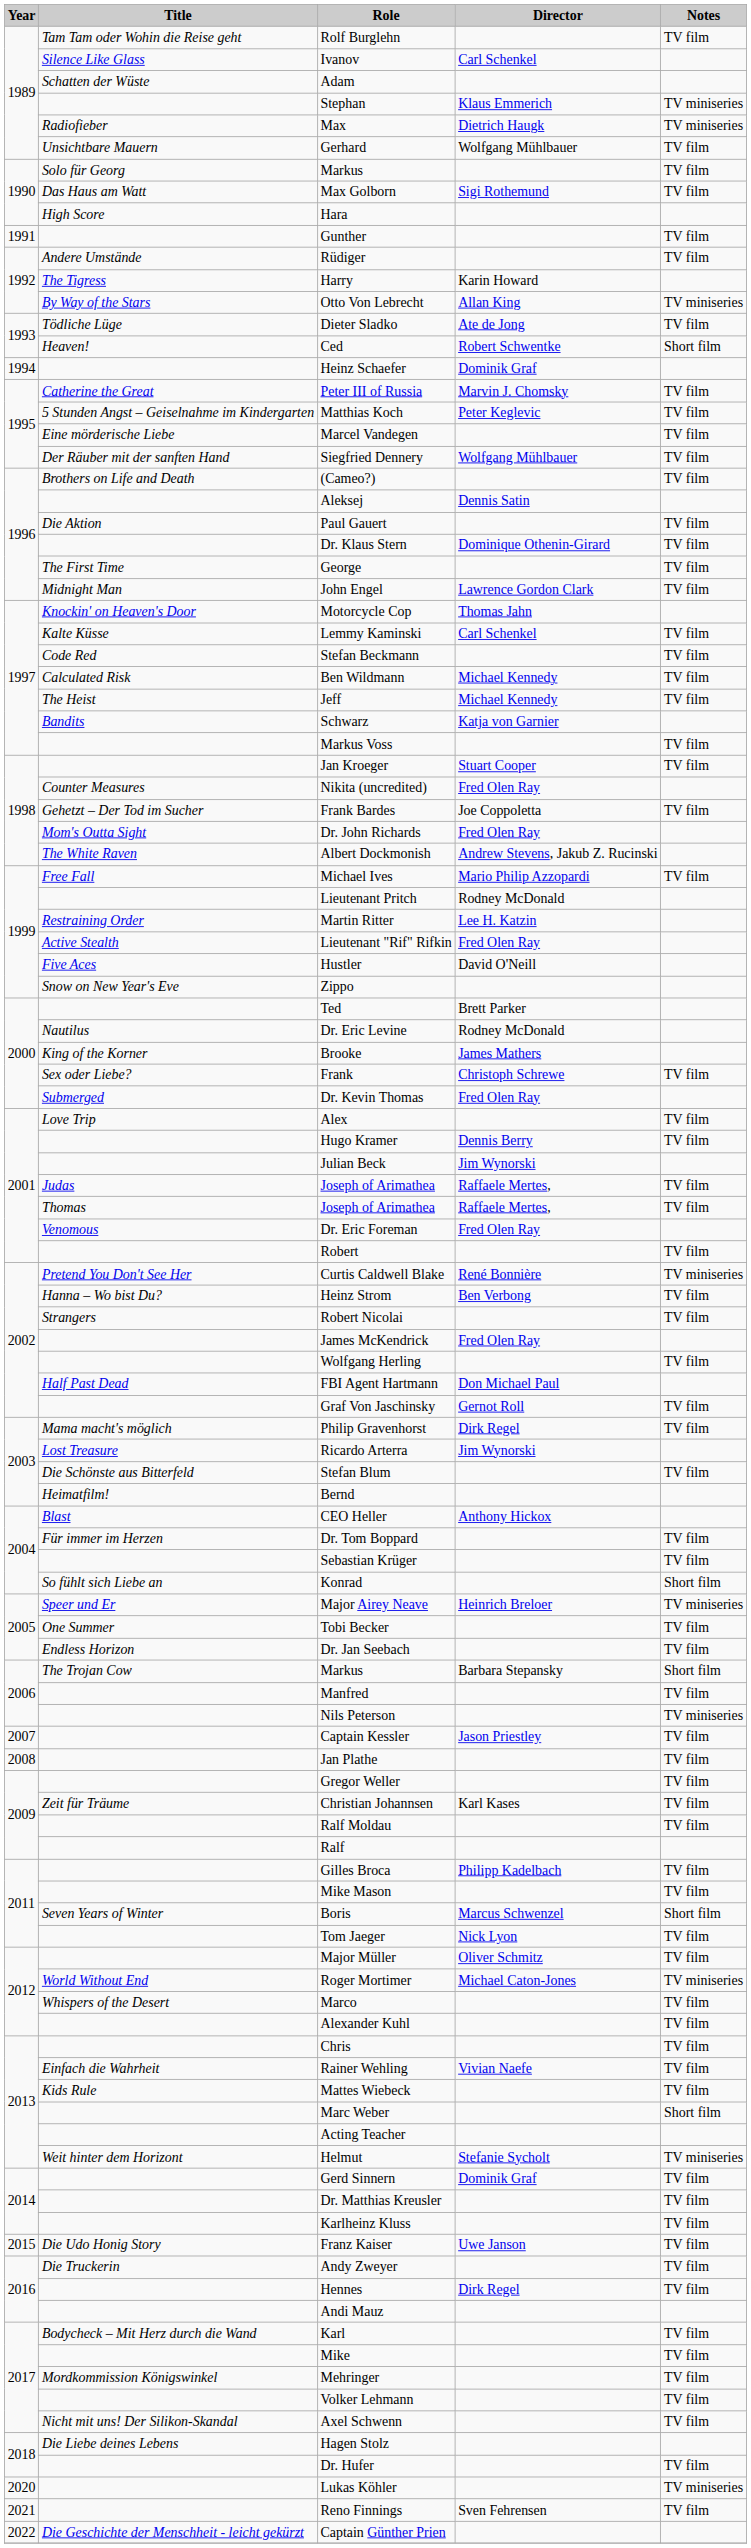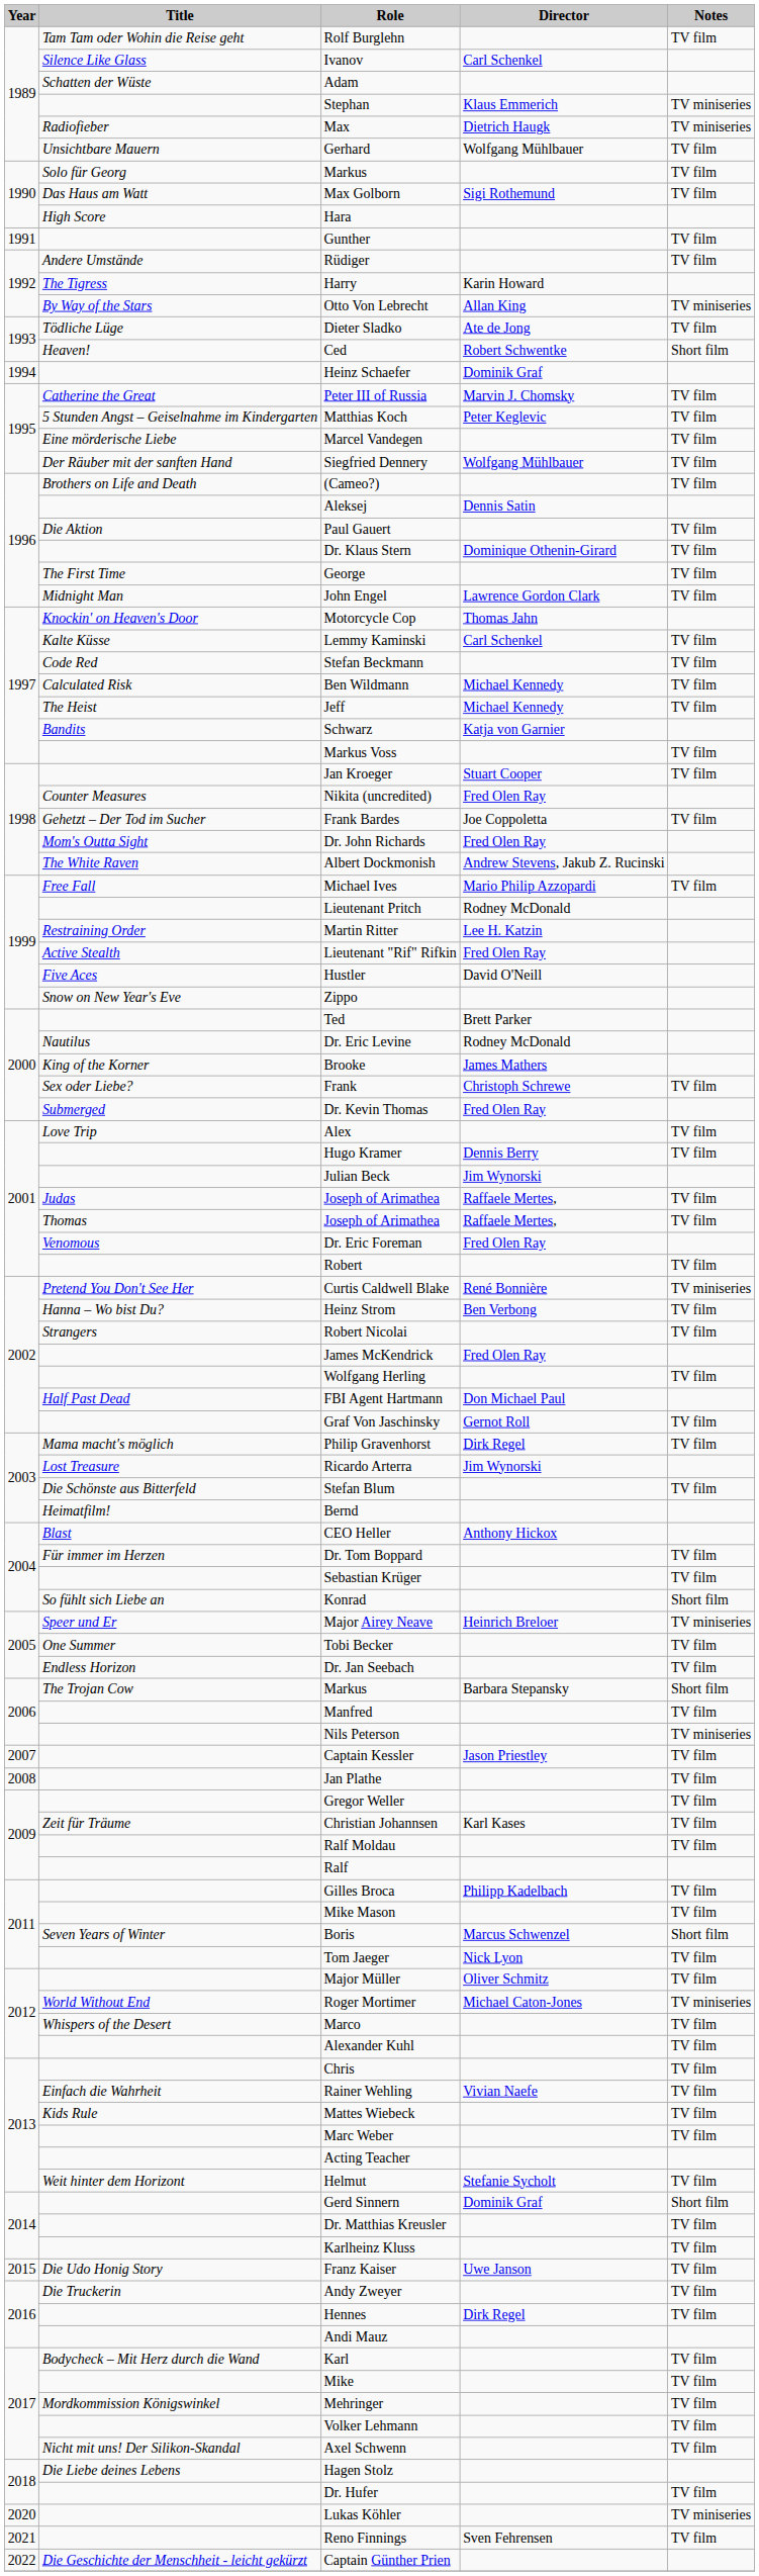 <table class="wikitable">
 <tr>
 <th style="background: #CCCCCC;">Year</th>
 <th style="background: #CCCCCC;">Title</th>
 <th style="background: #CCCCCC;">Role</th>
 <th style="background: #CCCCCC;">Director</th>
 <th style="background: #CCCCCC;">Notes</th>
 </tr>
 <tr>
 <td rowspan=6>1989</td>
 <td><em>Tam Tam oder Wohin die Reise geht</em></td>
 <td>Rolf Burglehn</td>
 <td></td>
 <td>TV film</td>
 </tr>
 <tr>
 <td><em><a href='#'>Silence Like Glass</a></em></td>
 <td>Ivanov</td>
 <td><a href='#'>Carl Schenkel</a></td>
 <td></td>
 </tr>
 <tr>
 <td><em>Schatten der Wüste</em></td>
 <td>Adam</td>
 <td></td>
 <td></td>
 </tr>
 <tr>
 <td><em></em></td>
 <td>Stephan</td>
 <td><a href='#'>Klaus Emmerich</a></td>
 <td>TV miniseries</td>
 </tr>
 <tr>
 <td><em>Radiofieber</em></td>
 <td>Max</td>
 <td><a href='#'>Dietrich Haugk</a></td>
 <td>TV miniseries</td>
 </tr>
 <tr>
 <td><em>Unsichtbare Mauern</em></td>
 <td>Gerhard</td>
 <td>Wolfgang Mühlbauer</td>
 <td>TV film</td>
 </tr>
 <tr>
 <td rowspan=3>1990</td>
 <td><em>Solo für Georg</em></td>
 <td>Markus</td>
 <td></td>
 <td>TV film</td>
 </tr>
 <tr>
 <td><em>Das Haus am Watt</em></td>
 <td>Max Golborn</td>
 <td><a href='#'>Sigi Rothemund</a></td>
 <td>TV film</td>
 </tr>
 <tr>
 <td><em>High Score</em></td>
 <td>Hara</td>
 <td></td>
 <td></td>
 </tr>
 <tr>
 <td>1991</td>
 <td><em></em></td>
 <td>Gunther</td>
 <td></td>
 <td>TV film</td>
 </tr>
 <tr>
 <td rowspan=3>1992</td>
 <td><em>Andere Umstände</em></td>
 <td>Rüdiger</td>
 <td></td>
 <td>TV film</td>
 </tr>
 <tr>
 <td><em><a href='#'>The Tigress</a></em></td>
 <td>Harry</td>
 <td>Karin Howard</td>
 <td></td>
 </tr>
 <tr>
 <td><em><a href='#'>By Way of the Stars</a></em></td>
 <td>Otto Von Lebrecht</td>
 <td><a href='#'>Allan King</a></td>
 <td>TV miniseries</td>
 </tr>
 <tr>
 <td rowspan=2>1993</td>
 <td><em>Tödliche Lüge</em></td>
 <td>Dieter Sladko</td>
 <td><a href='#'>Ate de Jong</a></td>
 <td>TV film</td>
 </tr>
 <tr>
 <td><em>Heaven!</em></td>
 <td>Ced</td>
 <td><a href='#'>Robert Schwentke</a></td>
 <td>Short film</td>
 </tr>
 <tr>
 <td>1994</td>
 <td><em></em></td>
 <td>Heinz Schaefer</td>
 <td><a href='#'>Dominik Graf</a></td>
 <td></td>
 </tr>
 <tr>
 <td rowspan=4>1995</td>
 <td><em><a href='#'>Catherine the Great</a></em></td>
 <td><a href='#'>Peter III of Russia</a></td>
 <td><a href='#'>Marvin J. Chomsky</a></td>
 <td>TV film</td>
 </tr>
 <tr>
 <td><em>5 Stunden Angst – Geiselnahme im Kindergarten</em></td>
 <td>Matthias Koch</td>
 <td><a href='#'>Peter Keglevic</a></td>
 <td>TV film</td>
 </tr>
 <tr>
 <td><em>Eine mörderische Liebe</em></td>
 <td>Marcel Vandegen</td>
 <td></td>
 <td>TV film</td>
 </tr>
 <tr>
 <td><em>Der Räuber mit der sanften Hand</em></td>
 <td>Siegfried Dennery</td>
 <td><a href='#'>Wolfgang Mühlbauer</a></td>
 <td>TV film</td>
 </tr>
 <tr>
 <td rowspan=6>1996</td>
 <td><em>Brothers on Life and Death</em></td>
 <td>(Cameo?)</td>
 <td></td>
 <td>TV film</td>
 </tr>
 <tr>
 <td><em></em></td>
 <td>Aleksej</td>
 <td><a href='#'>Dennis Satin</a></td>
 <td></td>
 </tr>
 <tr>
 <td><em>Die Aktion</em></td>
 <td>Paul Gauert</td>
 <td></td>
 <td>TV film</td>
 </tr>
 <tr>
 <td><em></em></td>
 <td>Dr. Klaus Stern</td>
 <td><a href='#'>Dominique Othenin-Girard</a></td>
 <td>TV film</td>
 </tr>
 <tr>
 <td><em>The First Time</em></td>
 <td>George</td>
 <td></td>
 <td>TV film</td>
 </tr>
 <tr>
 <td><em>Midnight Man</em></td>
 <td>John Engel</td>
 <td><a href='#'>Lawrence Gordon Clark</a></td>
 <td>TV film</td>
 </tr>
 <tr>
 <td rowspan=7>1997</td>
 <td><em><a href='#'>Knockin' on Heaven's Door</a></em></td>
 <td>Motorcycle Cop</td>
 <td><a href='#'>Thomas Jahn</a></td>
 <td></td>
 </tr>
 <tr>
 <td><em>Kalte Küsse</em></td>
 <td>Lemmy Kaminski</td>
 <td><a href='#'>Carl Schenkel</a></td>
 <td>TV film</td>
 </tr>
 <tr>
 <td><em>Code Red</em></td>
 <td>Stefan Beckmann</td>
 <td></td>
 <td>TV film</td>
 </tr>
 <tr>
 <td><em>Calculated Risk</em></td>
 <td>Ben Wildmann</td>
 <td><a href='#'>Michael Kennedy</a></td>
 <td>TV film</td>
 </tr>
 <tr>
 <td><em>The Heist</em></td>
 <td>Jeff</td>
 <td><a href='#'>Michael Kennedy</a></td>
 <td>TV film</td>
 </tr>
 <tr>
 <td><em><a href='#'>Bandits</a></em></td>
 <td>Schwarz</td>
 <td><a href='#'>Katja von Garnier</a></td>
 <td></td>
 </tr>
 <tr>
 <td><em></em></td>
 <td>Markus Voss</td>
 <td></td>
 <td>TV film</td>
 </tr>
 <tr>
 <td rowspan=5>1998</td>
 <td><em></em></td>
 <td>Jan Kroeger</td>
 <td><a href='#'>Stuart Cooper</a></td>
 <td>TV film</td>
 </tr>
 <tr>
 <td><em>Counter Measures</em></td>
 <td>Nikita (uncredited)</td>
 <td><a href='#'>Fred Olen Ray</a></td>
 <td></td>
 </tr>
 <tr>
 <td><em>Gehetzt – Der Tod im Sucher</em></td>
 <td>Frank Bardes</td>
 <td>Joe Coppoletta</td>
 <td>TV film</td>
 </tr>
 <tr>
 <td><em><a href='#'>Mom's Outta Sight</a></em></td>
 <td>Dr. John Richards</td>
 <td><a href='#'>Fred Olen Ray</a></td>
 <td></td>
 </tr>
 <tr>
 <td><em><a href='#'>The White Raven</a></em></td>
 <td>Albert Dockmonish</td>
 <td><a href='#'>Andrew Stevens</a>, Jakub Z. Rucinski</td>
 <td></td>
 </tr>
 <tr>
 <td rowspan=6>1999</td>
 <td><em><a href='#'>Free Fall</a></em></td>
 <td>Michael Ives</td>
 <td><a href='#'>Mario Philip Azzopardi</a></td>
 <td>TV film</td>
 </tr>
 <tr>
 <td><em></em></td>
 <td>Lieutenant Pritch</td>
 <td>Rodney McDonald</td>
 <td></td>
 </tr>
 <tr>
 <td><em><a href='#'>Restraining Order</a></em></td>
 <td>Martin Ritter</td>
 <td><a href='#'>Lee H. Katzin</a></td>
 <td></td>
 </tr>
 <tr>
 <td><em><a href='#'>Active Stealth</a></em></td>
 <td>Lieutenant "Rif" Rifkin</td>
 <td><a href='#'>Fred Olen Ray</a></td>
 <td></td>
 </tr>
 <tr>
 <td><em><a href='#'>Five Aces</a></em></td>
 <td>Hustler</td>
 <td>David O'Neill</td>
 <td></td>
 </tr>
 <tr>
 <td><em>Snow on New Year's Eve</em></td>
 <td>Zippo</td>
 <td></td>
 <td></td>
 </tr>
 <tr>
 <td rowspan=5>2000</td>
 <td><em></em></td>
 <td>Ted</td>
 <td>Brett Parker</td>
 <td></td>
 </tr>
 <tr>
 <td><em>Nautilus</em></td>
 <td>Dr. Eric Levine</td>
 <td>Rodney McDonald</td>
 <td></td>
 </tr>
 <tr>
 <td><em>King of the Korner</em></td>
 <td>Brooke</td>
 <td><a href='#'>James Mathers</a></td>
 <td></td>
 </tr>
 <tr>
 <td><em>Sex oder Liebe?</em></td>
 <td>Frank</td>
 <td><a href='#'>Christoph Schrewe</a></td>
 <td>TV film</td>
 </tr>
 <tr>
 <td><em><a href='#'>Submerged</a></em></td>
 <td>Dr. Kevin Thomas</td>
 <td><a href='#'>Fred Olen Ray</a></td>
 <td></td>
 </tr>
 <tr>
 <td rowspan=7>2001</td>
 <td><em>Love Trip</em></td>
 <td>Alex</td>
 <td></td>
 <td>TV film</td>
 </tr>
 <tr>
 <td><em></em></td>
 <td>Hugo Kramer</td>
 <td><a href='#'>Dennis Berry</a></td>
 <td>TV film</td>
 </tr>
 <tr>
 <td><em></em></td>
 <td>Julian Beck</td>
 <td><a href='#'>Jim Wynorski</a></td>
 <td></td>
 </tr>
 <tr>
 <td><em><a href='#'>Judas</a></em></td>
 <td><a href='#'>Joseph of Arimathea</a></td>
 <td><a href='#'>Raffaele Mertes</a>, </td>
 <td>TV film</td>
 </tr>
 <tr>
 <td><em>Thomas</em></td>
 <td><a href='#'>Joseph of Arimathea</a></td>
 <td><a href='#'>Raffaele Mertes</a>, </td>
 <td>TV film</td>
 </tr>
 <tr>
 <td><em><a href='#'>Venomous</a></em></td>
 <td>Dr. Eric Foreman</td>
 <td><a href='#'>Fred Olen Ray</a></td>
 <td></td>
 </tr>
 <tr>
 <td><em></em></td>
 <td>Robert</td>
 <td></td>
 <td>TV film</td>
 </tr>
 <tr>
 <td rowspan=7>2002</td>
 <td><em><a href='#'>Pretend You Don't See Her</a></em></td>
 <td>Curtis Caldwell Blake</td>
 <td><a href='#'>René Bonnière</a></td>
 <td>TV miniseries</td>
 </tr>
 <tr>
 <td><em>Hanna – Wo bist Du?</em></td>
 <td>Heinz Strom</td>
 <td><a href='#'>Ben Verbong</a></td>
 <td>TV film</td>
 </tr>
 <tr>
 <td><em>Strangers</em></td>
 <td>Robert Nicolai</td>
 <td></td>
 <td>TV film</td>
 </tr>
 <tr>
 <td><em></em></td>
 <td>James McKendrick</td>
 <td><a href='#'>Fred Olen Ray</a></td>
 <td></td>
 </tr>
 <tr>
 <td><em></em></td>
 <td>Wolfgang Herling</td>
 <td></td>
 <td>TV film</td>
 </tr>
 <tr>
 <td><em><a href='#'>Half Past Dead</a></em></td>
 <td>FBI Agent Hartmann</td>
 <td><a href='#'>Don Michael Paul</a></td>
 <td></td>
 </tr>
 <tr>
 <td><em></em></td>
 <td>Graf Von Jaschinsky</td>
 <td><a href='#'>Gernot Roll</a></td>
 <td>TV film</td>
 </tr>
 <tr>
 <td rowspan=4>2003</td>
 <td><em>Mama macht's möglich</em></td>
 <td>Philip Gravenhorst</td>
 <td><a href='#'>Dirk Regel</a></td>
 <td>TV film</td>
 </tr>
 <tr>
 <td><em><a href='#'>Lost Treasure</a></em></td>
 <td>Ricardo Arterra</td>
 <td><a href='#'>Jim Wynorski</a></td>
 <td></td>
 </tr>
 <tr>
 <td><em>Die Schönste aus Bitterfeld</em></td>
 <td>Stefan Blum</td>
 <td></td>
 <td>TV film</td>
 </tr>
 <tr>
 <td><em>Heimatfilm!</em></td>
 <td>Bernd</td>
 <td></td>
 <td></td>
 </tr>
 <tr>
 <td rowspan=4>2004</td>
 <td><em><a href='#'>Blast</a></em></td>
 <td>CEO Heller</td>
 <td><a href='#'>Anthony Hickox</a></td>
 <td></td>
 </tr>
 <tr>
 <td><em>Für immer im Herzen</em></td>
 <td>Dr. Tom Boppard</td>
 <td></td>
 <td>TV film</td>
 </tr>
 <tr>
 <td><em></em></td>
 <td>Sebastian Krüger</td>
 <td></td>
 <td>TV film</td>
 </tr>
 <tr>
 <td><em>So fühlt sich Liebe an</em></td>
 <td>Konrad</td>
 <td></td>
 <td>Short film</td>
 </tr>
 <tr>
 <td rowspan=3>2005</td>
 <td><em><a href='#'>Speer und Er</a></em></td>
 <td>Major <a href='#'>Airey Neave</a></td>
 <td><a href='#'>Heinrich Breloer</a></td>
 <td>TV miniseries</td>
 </tr>
 <tr>
 <td><em>One Summer</em></td>
 <td>Tobi Becker</td>
 <td></td>
 <td>TV film</td>
 </tr>
 <tr>
 <td><em>Endless Horizon</em></td>
 <td>Dr. Jan Seebach</td>
 <td></td>
 <td>TV film</td>
 </tr>
 <tr>
 <td rowspan=3>2006</td>
 <td><em>The Trojan Cow</em></td>
 <td>Markus</td>
 <td>Barbara Stepansky</td>
 <td>Short film</td>
 </tr>
 <tr>
 <td><em></em></td>
 <td>Manfred</td>
 <td></td>
 <td>TV film</td>
 </tr>
 <tr>
 <td><em></em></td>
 <td>Nils Peterson</td>
 <td></td>
 <td>TV miniseries</td>
 </tr>
 <tr>
 <td>2007</td>
 <td><em></em></td>
 <td>Captain Kessler</td>
 <td><a href='#'>Jason Priestley</a></td>
 <td>TV film</td>
 </tr>
 <tr>
 <td>2008</td>
 <td><em></em></td>
 <td>Jan Plathe</td>
 <td></td>
 <td>TV film</td>
 </tr>
 <tr>
 <td rowspan=4>2009</td>
 <td><em></em></td>
 <td>Gregor Weller</td>
 <td></td>
 <td>TV film</td>
 </tr>
 <tr>
 <td><em>Zeit für Träume</em></td>
 <td>Christian Johannsen</td>
 <td>Karl Kases</td>
 <td>TV film</td>
 </tr>
 <tr>
 <td><em></em></td>
 <td>Ralf Moldau</td>
 <td></td>
 <td>TV film</td>
 </tr>
 <tr>
 <td><em></em></td>
 <td>Ralf</td>
 <td></td>
 <td></td>
 </tr>
 <tr>
 <td rowspan=4>2011</td>
 <td><em></em></td>
 <td>Gilles Broca</td>
 <td><a href='#'>Philipp Kadelbach</a></td>
 <td>TV film</td>
 </tr>
 <tr>
 <td><em></em></td>
 <td>Mike Mason</td>
 <td></td>
 <td>TV film</td>
 </tr>
 <tr>
 <td><em>Seven Years of Winter</em></td>
 <td>Boris</td>
 <td><a href='#'>Marcus Schwenzel</a></td>
 <td>Short film</td>
 </tr>
 <tr>
 <td><em></em></td>
 <td>Tom Jaeger</td>
 <td><a href='#'>Nick Lyon</a></td>
 <td>TV film</td>
 </tr>
 <tr>
 <td rowspan=4>2012</td>
 <td><em></em></td>
 <td>Major Müller</td>
 <td><a href='#'>Oliver Schmitz</a></td>
 <td>TV film</td>
 </tr>
 <tr>
 <td><em><a href='#'>World Without End</a></em></td>
 <td>Roger Mortimer</td>
 <td><a href='#'>Michael Caton-Jones</a></td>
 <td>TV miniseries</td>
 </tr>
 <tr>
 <td><em>Whispers of the Desert</em></td>
 <td>Marco</td>
 <td></td>
 <td>TV film</td>
 </tr>
 <tr>
 <td><em></em></td>
 <td>Alexander Kuhl</td>
 <td></td>
 <td>TV film</td>
 </tr>
 <tr>
 <td rowspan=6>2013</td>
 <td><em></em></td>
 <td>Chris</td>
 <td></td>
 <td>TV film</td>
 </tr>
 <tr>
 <td><em>Einfach die Wahrheit</em></td>
 <td>Rainer Wehling</td>
 <td><a href='#'>Vivian Naefe</a></td>
 <td>TV film</td>
 </tr>
 <tr>
 <td><em>Kids Rule</em></td>
 <td>Mattes Wiebeck</td>
 <td></td>
 <td>TV film</td>
 </tr>
 <tr>
 <td><em></em></td>
 <td>Marc Weber</td>
 <td></td>
-<td>Short film</td>
+<td>TV film</td>
 </tr>
 <tr>
 <td><em></em></td>
 <td>Acting Teacher</td>
 <td></td>
 <td></td>
 </tr>
 <tr>
 <td><em>Weit hinter dem Horizont</em></td>
 <td>Helmut</td>
 <td><a href='#'>Stefanie Sycholt</a></td>
-<td>TV miniseries</td>
+<td>TV film</td>
 </tr>
 <tr>
 <td rowspan=3>2014</td>
 <td><em></em></td>
 <td>Gerd Sinnern</td>
 <td><a href='#'>Dominik Graf</a></td>
-<td>TV film</td>
+<td>Short film</td>
 </tr>
 <tr>
 <td><em></em></td>
 <td>Dr. Matthias Kreusler</td>
 <td></td>
 <td>TV film</td>
 </tr>
 <tr>
 <td><em></em></td>
 <td>Karlheinz Kluss</td>
 <td></td>
 <td>TV film</td>
 </tr>
 <tr>
 <td>2015</td>
 <td><em>Die Udo Honig Story</em></td>
 <td>Franz Kaiser</td>
 <td><a href='#'>Uwe Janson</a></td>
 <td>TV film</td>
 </tr>
 <tr>
 <td rowspan=3>2016</td>
 <td><em>Die Truckerin</em></td>
 <td>Andy Zweyer</td>
 <td></td>
 <td>TV film</td>
 </tr>
 <tr>
 <td><em></em></td>
 <td>Hennes</td>
 <td><a href='#'>Dirk Regel</a></td>
 <td>TV film</td>
 </tr>
 <tr>
 <td><em></em></td>
 <td>Andi Mauz</td>
 <td></td>
 <td></td>
 </tr>
 <tr>
 <td rowspan=5>2017</td>
 <td><em>Bodycheck – Mit Herz durch die Wand</em></td>
 <td>Karl</td>
 <td></td>
 <td>TV film</td>
 </tr>
 <tr>
 <td><em></em></td>
 <td>Mike</td>
 <td></td>
 <td>TV film</td>
 </tr>
 <tr>
 <td><em>Mordkommission Königswinkel</em></td>
 <td>Mehringer</td>
 <td></td>
 <td>TV film</td>
 </tr>
 <tr>
 <td><em></em></td>
 <td>Volker Lehmann</td>
 <td></td>
 <td>TV film</td>
 </tr>
 <tr>
 <td><em>Nicht mit uns! Der Silikon-Skandal</em></td>
 <td>Axel Schwenn</td>
 <td></td>
 <td>TV film</td>
 </tr>
 <tr>
 <td rowspan=2>2018</td>
 <td><em>Die Liebe deines Lebens</em></td>
 <td>Hagen Stolz</td>
 <td></td>
 <td></td>
 </tr>
 <tr>
 <td><em></em></td>
 <td>Dr. Hufer</td>
 <td></td>
 <td>TV film</td>
 </tr>
 <tr>
 <td>2020</td>
 <td><em></em></td>
 <td>Lukas Köhler</td>
 <td></td>
 <td>TV miniseries</td>
 </tr>
 <tr>
 <td>2021</td>
 <td><em></em></td>
 <td>Reno Finnings</td>
 <td>Sven Fehrensen</td>
 <td>TV film</td>
 </tr>
 <tr>
 <td>2022</td>
 <td><em><a href='#'>Die Geschichte der Menschheit - leicht gekürzt</a></em></td>
 <td>Captain <a href='#'>Günther Prien</a></td>
 <td></td>
 <td></td>
 </tr>
 <tr>
 </tr>
 </table>
